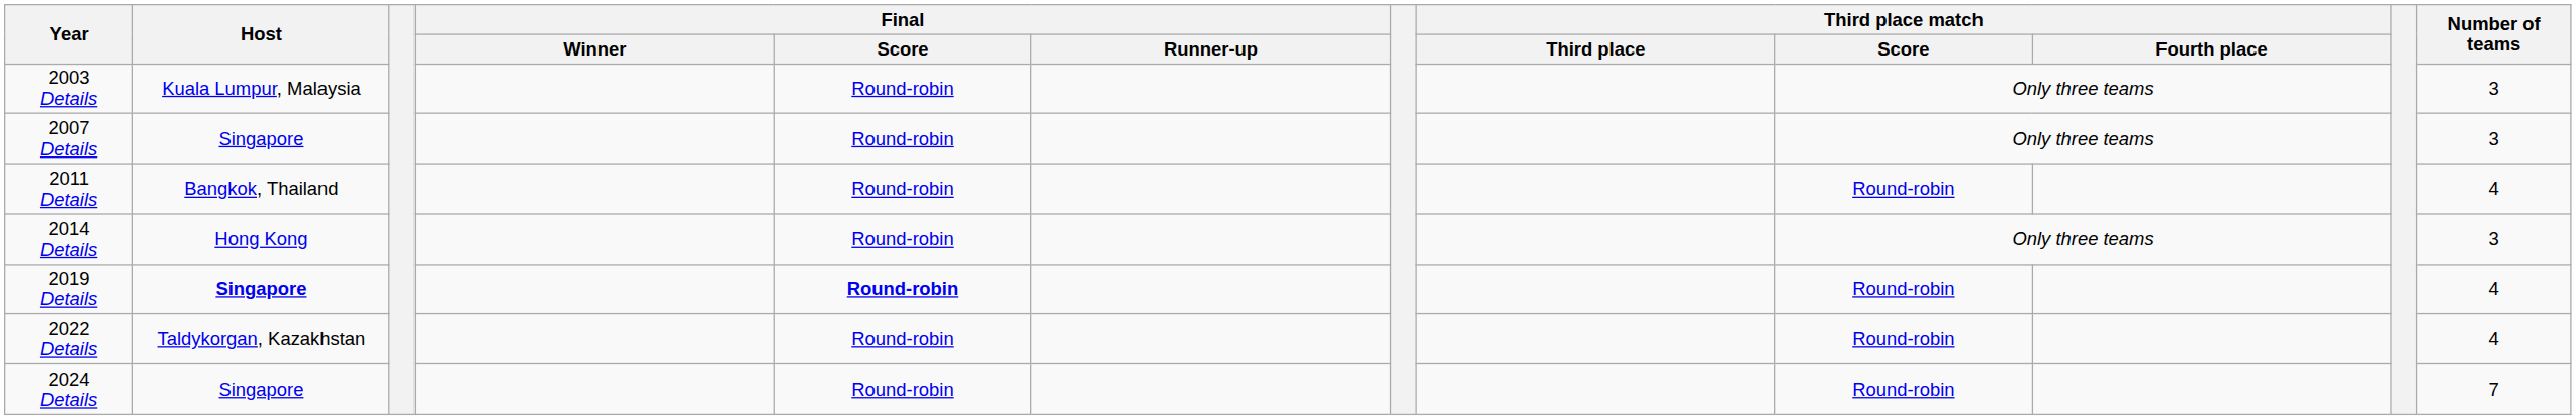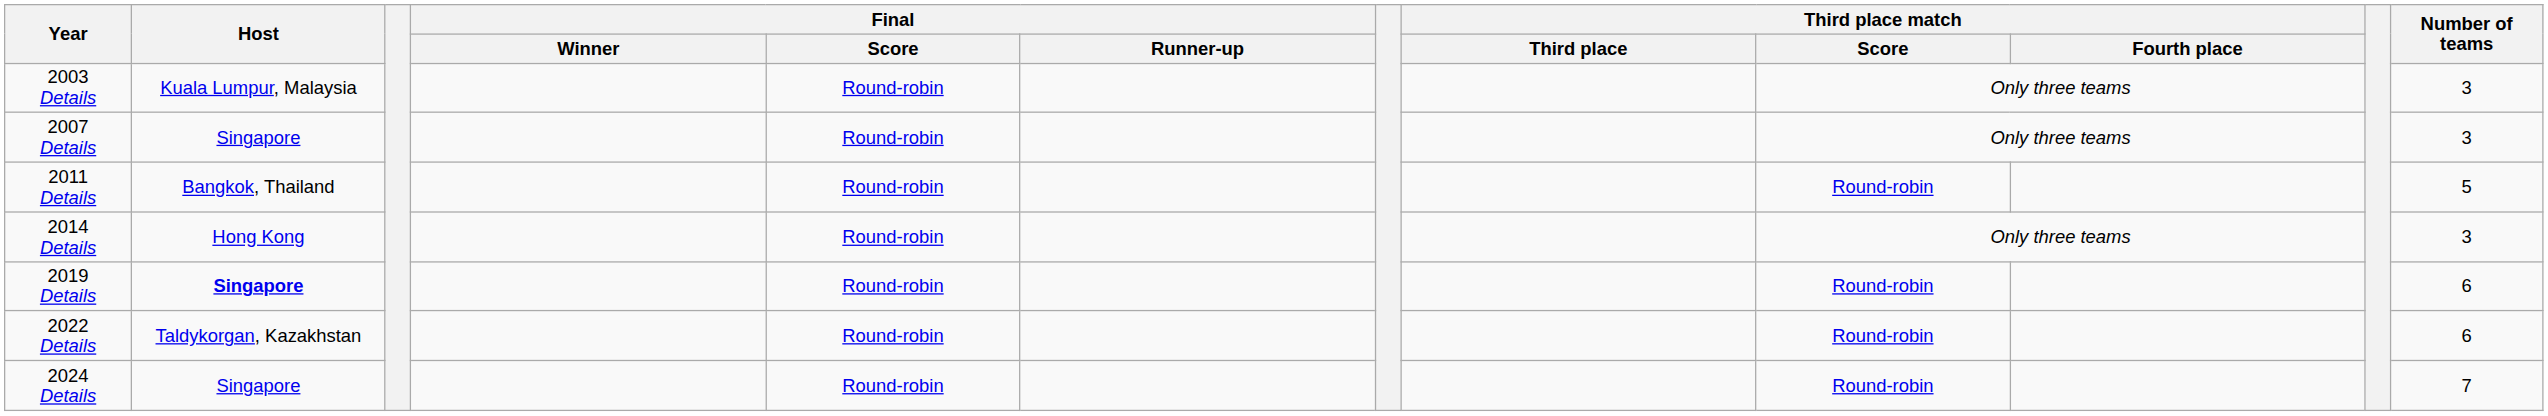 <table class="wikitable" style="text-align:center;width:100%; font-size:90%;">
 <tr>
 <th rowspan=2 width=5%>Year</th>
 <th rowspan=2 width=10%>Host</th>
 <th width=1% rowspan=9></th>
 <th colspan=3>Final</th>
 <th width=1% rowspan=9></th>
 <th colspan=3>Third place match</th>
 <th width=1% rowspan=9></th>
 <th width=6% rowspan=2>Number of teams</th>
 </tr>
 <tr>
 <th width=14%>Winner</th>
 <th width=10%>Score</th>
 <th width=14%>Runner-up</th>
 <th width=14%>Third place</th>
 <th width=10%>Score</th>
 <th width=14%>Fourth place</th>
 </tr>
 <tr>
 <td>2003<br><em><a href='#'>Details</a></em></td>
 <td><a href='#'>Kuala Lumpur</a>, Malaysia</td>
 <td><strong></strong></td>
 <td><a href='#'>Round-robin</a></td>
 <td></td>
 <td></td>
 <td colspan=2><em>Only three teams</em></td>
 <td>3</td>
 </tr>
 <tr>
 <td>2007<br><em><a href='#'>Details</a></em></td>
 <td><a href='#'>Singapore</a></td>
 <td><strong></strong></td>
 <td><a href='#'>Round-robin</a></td>
 <td></td>
 <td></td>
 <td colspan=2><em>Only three teams</em></td>
 <td>3</td>
 </tr>
 <tr>
 <td>2011<br><em><a href='#'>Details</a></em></td>
 <td><a href='#'>Bangkok</a>, Thailand</td>
 <td><strong></strong></td>
 <td><a href='#'>Round-robin</a></td>
 <td></td>
 <td></td>
 <td><a href='#'>Round-robin</a></td>
 <td></td>
-<td>4</td>
+<td>5</td>
 </tr>
 <tr>
 <td>2014<br><em><a href='#'>Details</a></em></td>
 <td><a href='#'>Hong Kong</a></td>
 <td><strong></strong></td>
 <td><a href='#'>Round-robin</a></td>
 <td></td>
 <td></td>
 <td colspan=2><em>Only three teams</em></td>
 <td>3</td>
 </tr>
 <tr>
 <td>2019<br><em><a href='#'>Details</a></em></td>
 <td><strong><a href='#'>Singapore</a></strong></td>
 <td><strong></strong></td>
-<td><strong><a href='#'>Round-robin</a></strong></td>
+<td><a href='#'>Round-robin</a></td>
 <td></td>
 <td></td>
 <td><a href='#'>Round-robin</a></td>
 <td></td>
-<td>4</td>
+<td>6</td>
 </tr>
 <tr>
 <td>2022<br><em><a href='#'>Details</a></em></td>
 <td><a href='#'>Taldykorgan</a>, Kazakhstan</td>
 <td><strong></strong></td>
 <td><a href='#'>Round-robin</a></td>
 <td></td>
 <td></td>
 <td><a href='#'>Round-robin</a></td>
 <td></td>
-<td>4</td>
+<td>6</td>
 </tr>
 <tr>
 <td>2024<br><em><a href='#'>Details</a></em></td>
 <td><a href='#'>Singapore</a></td>
 <td><strong></strong></td>
 <td><a href='#'>Round-robin</a></td>
 <td></td>
 <td></td>
 <td><a href='#'>Round-robin</a></td>
 <td></td>
 <td>7</td>
 </tr>
 </table>
